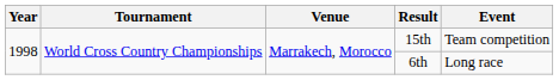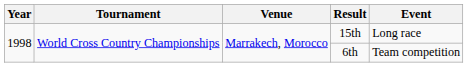 <table class=wikitable>
 <tr>
 <th>Year</th>
 <th>Tournament</th>
 <th>Venue</th>
 <th>Result</th>
 <th>Event</th>
 </tr>
 <tr>
 <td rowspan=2>1998</td>
 <td rowspan=2><a href='#'>World Cross Country Championships</a></td>
 <td rowspan=2><a href='#'>Marrakech</a>, <a href='#'>Morocco</a></td>
 <td align="center">15th</td>
-<td>Team competition</td>
+<td>Long race</td>
 </tr>
 <tr>
 <td align="center">6th</td>
-<td>Long race</td>
+<td>Team competition</td>
 </tr>
 </table>
